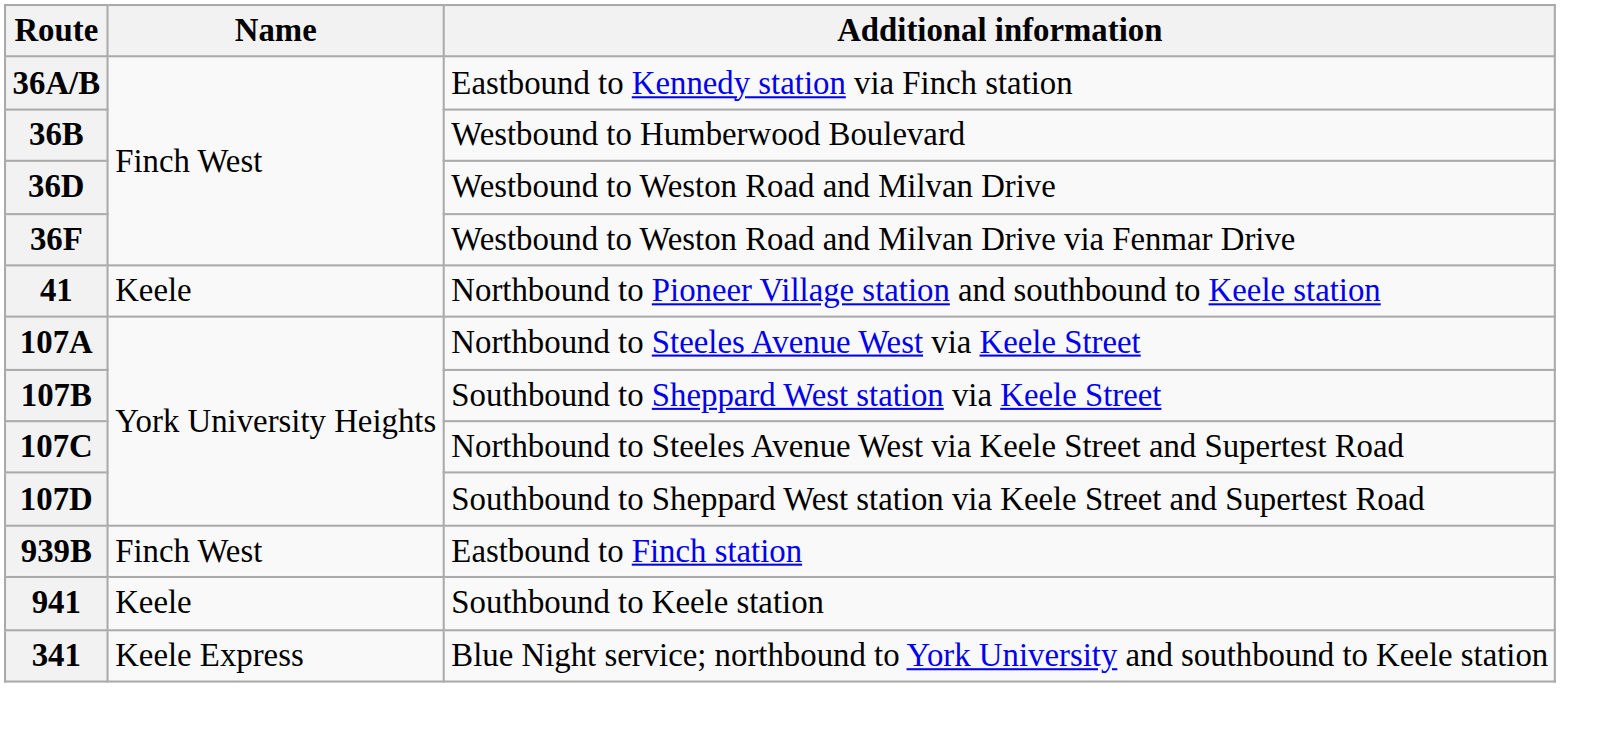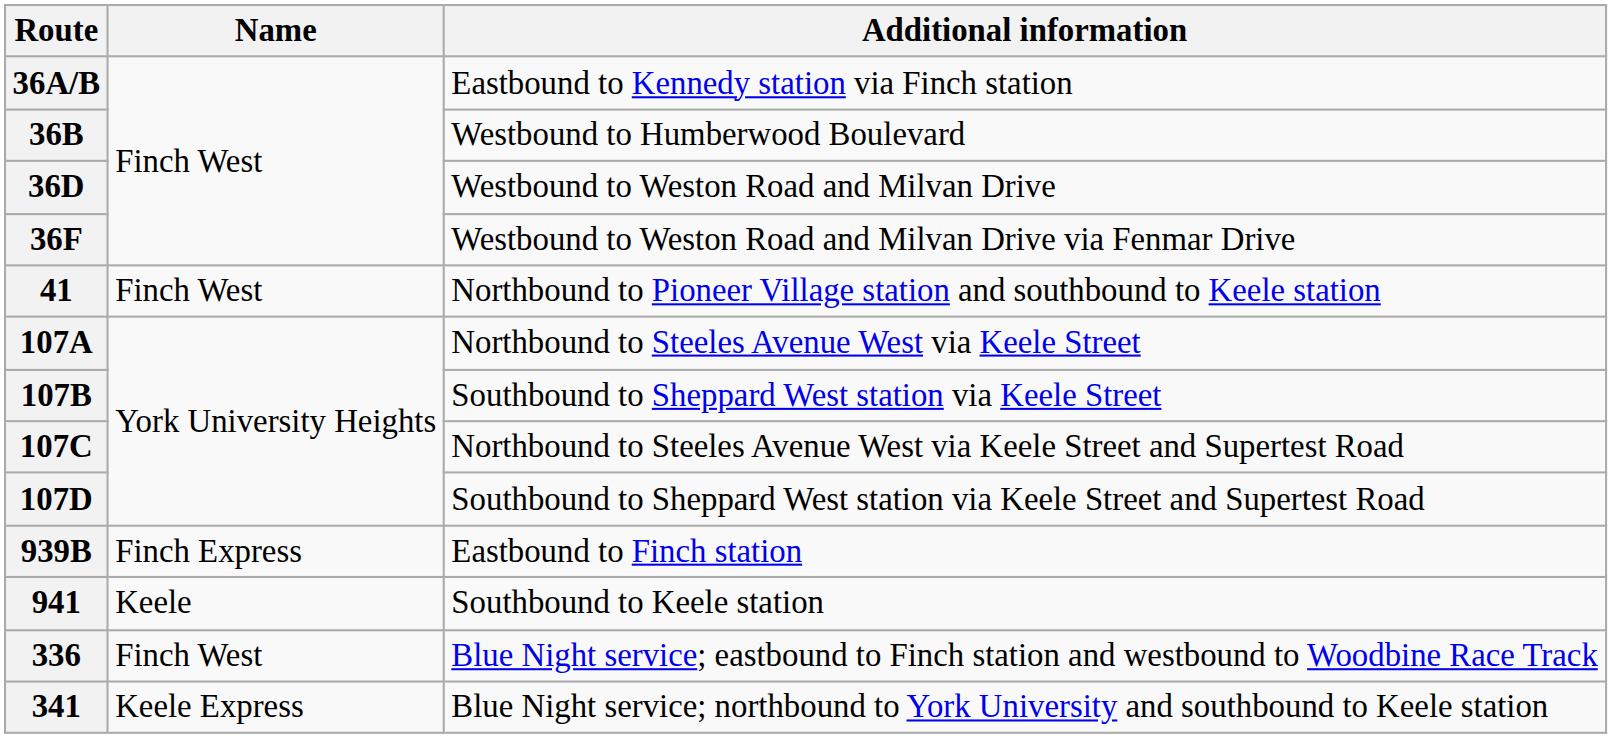 <table class="wikitable">
 <tr>
 <th>Route</th>
 <th>Name</th>
 <th>Additional information</th>
 </tr>
 <tr>
 <th>36A/B</th>
 <td rowspan="4">Finch West</td>
 <td>Eastbound to <a href='#'>Kennedy station</a> via Finch station</td>
 </tr>
 <tr>
 <th>36B</th>
 <td>Westbound to Humberwood Boulevard</td>
 </tr>
 <tr>
 <th>36D</th>
 <td>Westbound to Weston Road and Milvan Drive<br></td>
 </tr>
 <tr>
 <th>36F</th>
 <td>Westbound to Weston Road and Milvan Drive via Fenmar Drive<br></td>
 </tr>
 <tr>
 <th>41</th>
-<td>Keele</td>
+<td>Finch West</td>
 <td>Northbound to <a href='#'>Pioneer Village station</a> and southbound to <a href='#'>Keele station</a><br></td>
 </tr>
 <tr>
 <th>107A</th>
 <td rowspan="4">York University Heights</td>
 <td>Northbound to <a href='#'>Steeles Avenue West</a> via <a href='#'>Keele Street</a><br></td>
 </tr>
 <tr>
 <th>107B</th>
 <td>Southbound to <a href='#'>Sheppard West station</a> via <a href='#'>Keele Street</a><br></td>
 </tr>
 <tr>
 <th>107C</th>
 <td>Northbound to Steeles Avenue West via Keele Street and Supertest Road<br></td>
 </tr>
 <tr>
 <th>107D</th>
 <td>Southbound to Sheppard West station via Keele Street and Supertest Road<br></td>
 </tr>
 <tr>
 <th>939B</th>
-<td>Finch West</td>
+<td>Finch Express</td>
 <td>Eastbound to <a href='#'>Finch station</a></td>
 </tr>
 <tr>
 <th>941</th>
 <td>Keele</td>
 <td>Southbound to Keele station<br></td>
 </tr>
 <tr>
+<th>336</th>
+<td>Finch West</td>
+<td><a href='#'>Blue Night service</a>; eastbound to Finch station and westbound to <a href='#'>Woodbine Race Track</a><br></td>
+</tr>
+<tr>
 <th>341</th>
 <td>Keele Express</td>
 <td>Blue Night service; northbound to <a href='#'>York University</a> and southbound to Keele station<br></td>
 </tr>
 </table>
